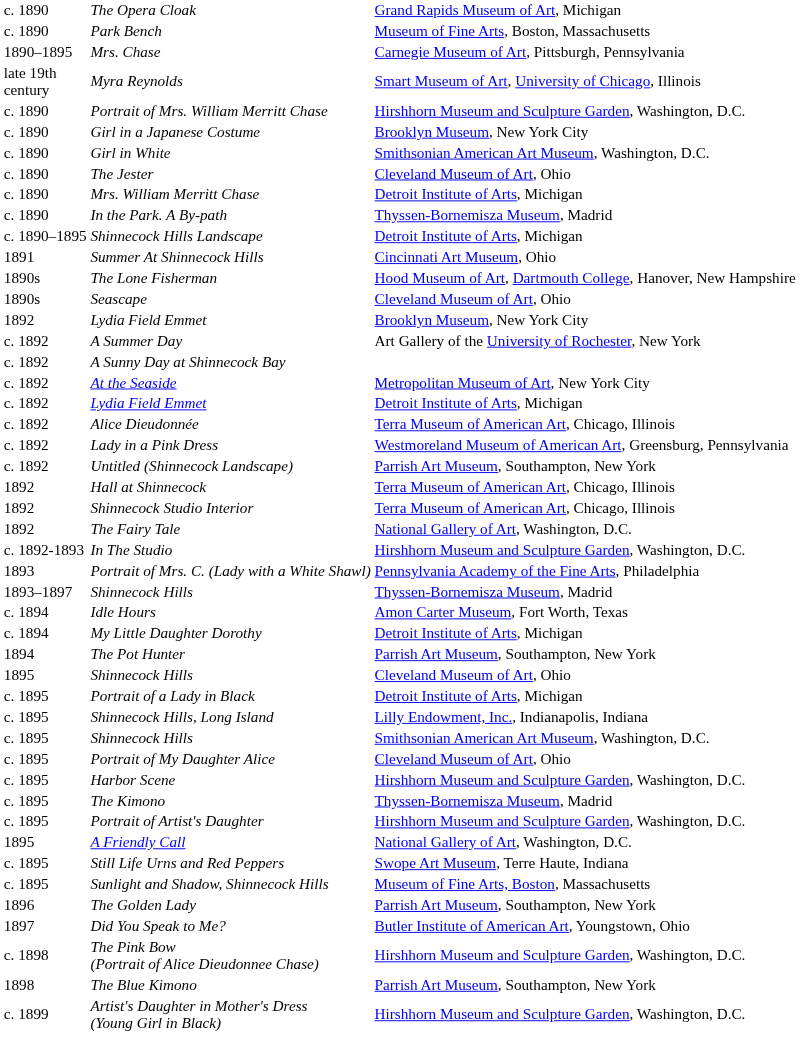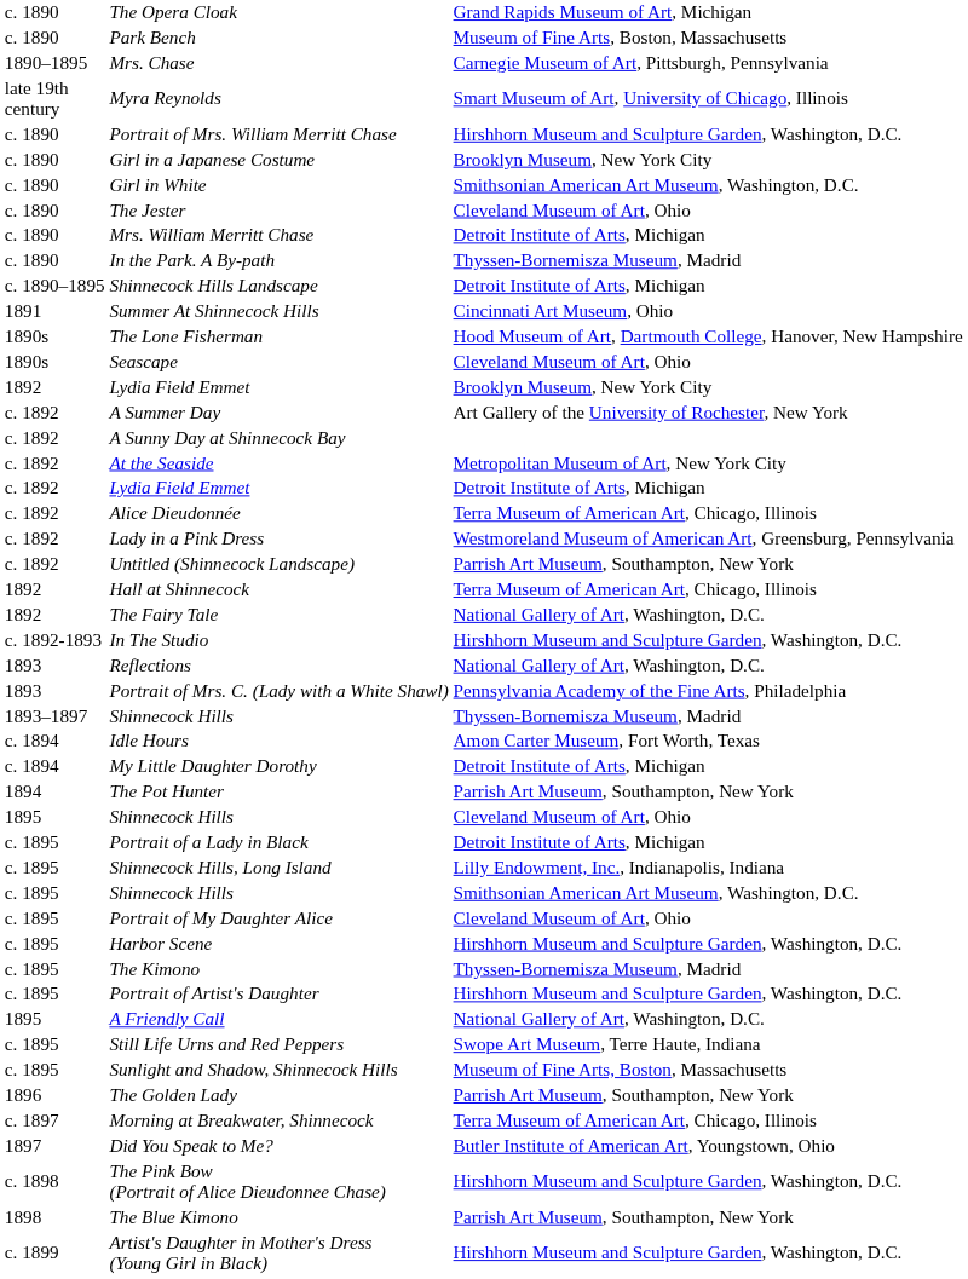 <table>
 <tr>
 <td>c. 1890</td>
 <td><em>The Opera Cloak</em></td>
 <td><a href='#'>Grand Rapids Museum of Art</a>, Michigan</td>
 </tr>
 <tr>
 <td>c. 1890</td>
 <td><em>Park Bench</em></td>
 <td><a href='#'>Museum of Fine Arts</a>, Boston, Massachusetts</td>
 </tr>
 <tr>
 <td>1890–1895</td>
 <td><em>Mrs. Chase</em></td>
 <td><a href='#'>Carnegie Museum of Art</a>, Pittsburgh, Pennsylvania</td>
 </tr>
 <tr>
 <td>late 19th<br> century</td>
 <td><em>Myra Reynolds</em></td>
 <td><a href='#'>Smart Museum of Art</a>, <a href='#'>University of Chicago</a>, Illinois</td>
 </tr>
 <tr>
 <td>c. 1890</td>
 <td><em>Portrait of Mrs. William Merritt Chase</em></td>
 <td><a href='#'>Hirshhorn Museum and Sculpture Garden</a>, Washington, D.C.</td>
 </tr>
 <tr>
 <td>c. 1890</td>
 <td><em>Girl in a Japanese Costume</em></td>
 <td><a href='#'>Brooklyn Museum</a>, New York City</td>
 </tr>
 <tr>
 <td>c. 1890</td>
 <td><em>Girl in White</em></td>
 <td><a href='#'>Smithsonian American Art Museum</a>, Washington, D.C.</td>
 </tr>
 <tr>
 <td>c. 1890</td>
 <td><em>The Jester</em></td>
 <td><a href='#'>Cleveland Museum of Art</a>, Ohio</td>
 </tr>
 <tr>
 <td>c. 1890</td>
 <td><em>Mrs. William Merritt Chase</em></td>
 <td><a href='#'>Detroit Institute of Arts</a>, Michigan</td>
 </tr>
 <tr>
 <td>c. 1890</td>
 <td><em>In the Park. A By-path</em></td>
 <td><a href='#'>Thyssen-Bornemisza Museum</a>, Madrid</td>
 </tr>
 <tr>
 <td>c. 1890–1895</td>
 <td><em>Shinnecock Hills Landscape</em></td>
 <td><a href='#'>Detroit Institute of Arts</a>, Michigan</td>
 </tr>
 <tr>
 <td>1891</td>
 <td><em>Summer At Shinnecock Hills</em></td>
 <td><a href='#'>Cincinnati Art Museum</a>, Ohio</td>
 </tr>
 <tr>
 <td>1890s</td>
 <td><em>The Lone Fisherman</em></td>
 <td><a href='#'>Hood Museum of Art</a>, <a href='#'>Dartmouth College</a>, Hanover, New Hampshire</td>
 </tr>
 <tr>
 <td>1890s</td>
 <td><em>Seascape </em></td>
 <td><a href='#'>Cleveland Museum of Art</a>, Ohio</td>
 </tr>
 <tr>
 <td>1892</td>
 <td><em>Lydia Field Emmet</em></td>
 <td><a href='#'>Brooklyn Museum</a>, New York City</td>
 </tr>
 <tr>
 <td>c. 1892</td>
 <td><em>A Summer Day</em></td>
 <td>Art Gallery of the <a href='#'>University of Rochester</a>, New York</td>
 </tr>
 <tr>
 <td>c. 1892</td>
 <td><em>A Sunny Day at Shinnecock Bay</em></td>
 </tr>
 <tr>
 <td>c. 1892</td>
 <td><em><a href='#'>At the Seaside</a></em></td>
 <td><a href='#'>Metropolitan Museum of Art</a>, New York City</td>
 </tr>
 <tr>
 <td>c. 1892</td>
 <td><em><a href='#'>Lydia Field Emmet</a></em></td>
 <td><a href='#'>Detroit Institute of Arts</a>, Michigan</td>
 </tr>
 <tr>
 <td>c. 1892</td>
 <td><em>Alice Dieudonnée</em></td>
 <td><a href='#'>Terra Museum of American Art</a>, Chicago, Illinois</td>
 </tr>
 <tr>
 <td>c. 1892</td>
 <td><em>Lady in a Pink Dress</em></td>
 <td><a href='#'>Westmoreland Museum of American Art</a>, Greensburg, Pennsylvania</td>
 </tr>
 <tr>
 <td>c. 1892</td>
 <td><em>Untitled (Shinnecock Landscape)</em></td>
 <td><a href='#'>Parrish Art Museum</a>, Southampton, New York</td>
 </tr>
 <tr>
 <td>1892</td>
 <td><em>Hall at Shinnecock</em></td>
 <td><a href='#'>Terra Museum of American Art</a>, Chicago, Illinois</td>
 </tr>
 <tr>
 <td>1892</td>
-<td><em>Shinnecock Studio Interior</em></td>
-<td><a href='#'>Terra Museum of American Art</a>, Chicago, Illinois</td>
-</tr>
-<tr>
-<td>1892</td>
 <td><em>The Fairy Tale</em></td>
 <td><a href='#'>National Gallery of Art</a>, Washington, D.C.</td>
 </tr>
 <tr>
 <td>c. 1892-1893</td>
 <td><em>In The Studio</em></td>
 <td><a href='#'>Hirshhorn Museum and Sculpture Garden</a>, Washington, D.C.</td>
+</tr>
+<tr>
+<td>1893</td>
+<td><em>Reflections</em></td>
+<td><a href='#'>National Gallery of Art</a>, Washington, D.C.</td>
 </tr>
 <tr>
 <td>1893</td>
 <td><em>Portrait of Mrs. C. (Lady with a White Shawl)</em></td>
 <td><a href='#'>Pennsylvania Academy of the Fine Arts</a>, Philadelphia</td>
 </tr>
 <tr>
 <td>1893–1897</td>
 <td><em>Shinnecock Hills</em></td>
 <td><a href='#'>Thyssen-Bornemisza Museum</a>, Madrid</td>
 </tr>
 <tr>
 <td>c. 1894</td>
 <td><em>Idle Hours</em></td>
 <td><a href='#'>Amon Carter Museum</a>, Fort Worth, Texas</td>
 </tr>
 <tr>
 <td>c. 1894</td>
 <td><em>My Little Daughter Dorothy</em></td>
 <td><a href='#'>Detroit Institute of Arts</a>, Michigan</td>
 </tr>
 <tr>
 <td>1894</td>
 <td><em>The Pot Hunter</em></td>
 <td><a href='#'>Parrish Art Museum</a>, Southampton, New York</td>
 </tr>
 <tr>
 <td>1895</td>
 <td><em>Shinnecock Hills</em></td>
 <td><a href='#'>Cleveland Museum of Art</a>, Ohio</td>
 </tr>
 <tr>
 <td>c. 1895</td>
 <td><em>Portrait of a Lady in Black</em></td>
 <td><a href='#'>Detroit Institute of Arts</a>, Michigan</td>
 </tr>
 <tr>
 <td>c. 1895</td>
 <td><em>Shinnecock Hills, Long Island</em></td>
 <td><a href='#'>Lilly Endowment, Inc.</a>, Indianapolis, Indiana</td>
 </tr>
 <tr>
 <td>c. 1895</td>
 <td><em>Shinnecock Hills</em></td>
 <td><a href='#'>Smithsonian American Art Museum</a>, Washington, D.C.</td>
 </tr>
 <tr>
 <td>c. 1895</td>
 <td><em>Portrait of My Daughter Alice</em></td>
 <td><a href='#'>Cleveland Museum of Art</a>, Ohio</td>
 </tr>
 <tr>
 <td>c. 1895</td>
 <td><em>Harbor Scene</em></td>
 <td><a href='#'>Hirshhorn Museum and Sculpture Garden</a>, Washington, D.C.</td>
 </tr>
 <tr>
 <td>c. 1895</td>
 <td><em>The Kimono</em></td>
 <td><a href='#'>Thyssen-Bornemisza Museum</a>, Madrid</td>
 </tr>
 <tr>
 <td>c. 1895</td>
 <td><em>Portrait of Artist's Daughter</em></td>
 <td><a href='#'>Hirshhorn Museum and Sculpture Garden</a>, Washington, D.C.</td>
 </tr>
 <tr>
 <td>1895</td>
 <td><em><a href='#'>A Friendly Call</a></em></td>
 <td><a href='#'>National Gallery of Art</a>, Washington, D.C.</td>
 </tr>
 <tr>
 <td>c. 1895</td>
 <td><em>Still Life Urns and Red Peppers</em></td>
 <td><a href='#'>Swope Art Museum</a>, Terre Haute, Indiana</td>
 </tr>
 <tr>
 <td>c. 1895</td>
 <td><em>Sunlight and Shadow, Shinnecock Hills</em></td>
 <td><a href='#'>Museum of Fine Arts, Boston</a>, Massachusetts</td>
 </tr>
 <tr>
 <td>1896</td>
 <td><em>The Golden Lady</em></td>
 <td><a href='#'>Parrish Art Museum</a>, Southampton, New York</td>
 </tr>
 <tr>
+<td>c. 1897</td>
+<td><em>Morning at Breakwater, Shinnecock</em></td>
+<td><a href='#'>Terra Museum of American Art</a>, Chicago, Illinois</td>
+</tr>
+<tr>
 <td>1897</td>
 <td><em>Did You Speak to Me?</em></td>
 <td><a href='#'>Butler Institute of American Art</a>, Youngstown, Ohio</td>
 </tr>
 <tr>
 <td>c. 1898</td>
 <td><em>The Pink Bow<br> (Portrait of Alice Dieudonnee Chase)</em></td>
 <td><a href='#'>Hirshhorn Museum and Sculpture Garden</a>, Washington, D.C.</td>
 </tr>
 <tr>
 <td>1898</td>
 <td><em>The Blue Kimono</em></td>
 <td><a href='#'>Parrish Art Museum</a>, Southampton, New York</td>
 </tr>
 <tr>
 <td>c. 1899</td>
 <td><em>Artist's Daughter in Mother's Dress<br> (Young Girl in Black)</em></td>
 <td><a href='#'>Hirshhorn Museum and Sculpture Garden</a>, Washington, D.C.</td>
 </tr>
 </table>
